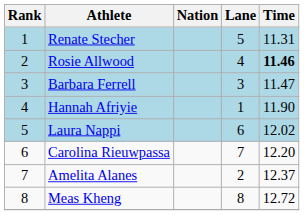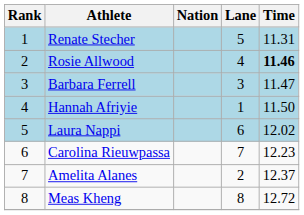 <table class="wikitable sortable" style="text-align:center">
 <tr>
 <th>Rank</th>
 <th>Athlete</th>
 <th>Nation</th>
 <th>Lane</th>
 <th>Time</th>
 </tr>
 <tr bgcolor=lightblue>
 <td>1</td>
 <td align=left><a href='#'>Renate Stecher</a></td>
 <td align=left></td>
 <td>5</td>
 <td>11.31</td>
 </tr>
 <tr bgcolor=lightblue>
 <td>2</td>
 <td align=left><a href='#'>Rosie Allwood</a></td>
 <td align=left></td>
 <td>4</td>
 <td><strong>11.46</strong></td>
 </tr>
 <tr bgcolor=lightblue>
 <td>3</td>
 <td align=left><a href='#'>Barbara Ferrell</a></td>
 <td align=left></td>
 <td>3</td>
 <td>11.47</td>
 </tr>
 <tr bgcolor=lightblue>
 <td>4</td>
 <td align=left><a href='#'>Hannah Afriyie</a></td>
 <td align=left></td>
 <td>1</td>
-<td>11.90</td>
+<td>11.50</td>
 </tr>
 <tr bgcolor=lightblue>
 <td>5</td>
 <td align=left><a href='#'>Laura Nappi</a></td>
 <td align=left></td>
 <td>6</td>
 <td>12.02</td>
 </tr>
 <tr>
 <td>6</td>
 <td align=left><a href='#'>Carolina Rieuwpassa</a></td>
 <td align=left></td>
 <td>7</td>
-<td>12.20</td>
+<td>12.23</td>
 </tr>
 <tr>
 <td>7</td>
 <td align=left><a href='#'>Amelita Alanes</a></td>
 <td align=left></td>
 <td>2</td>
 <td>12.37</td>
 </tr>
 <tr>
 <td>8</td>
 <td align=left><a href='#'>Meas Kheng</a></td>
 <td align=left></td>
 <td>8</td>
 <td>12.72</td>
 </tr>
 <tr>
 </tr>
 </table>
